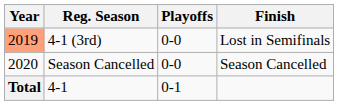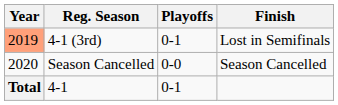 <table class="wikitable">
 <tr>
 <th>Year</th>
 <th>Reg. Season</th>
 <th>Playoffs</th>
 <th>Finish</th>
 </tr>
 <tr>
 <td style="background: lightsalmon;">2019</td>
 <td>4-1 (3rd)</td>
-<td>0-0</td>
+<td>0-1</td>
 <td>Lost in Semifinals</td>
 </tr>
 <tr>
 <td>2020</td>
 <td>Season Cancelled</td>
 <td>0-0</td>
 <td>Season Cancelled</td>
 </tr>
 <tr>
 <th>Total</th>
 <td>4-1</td>
 <td>0-1</td>
 <td></td>
 </tr>
 </table>
